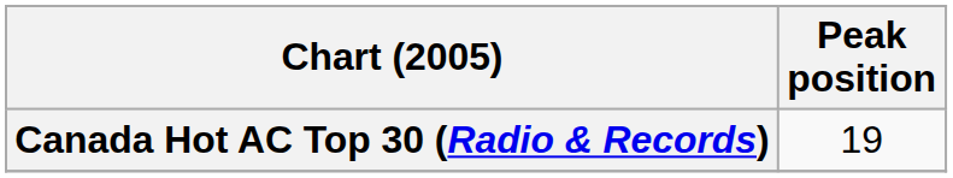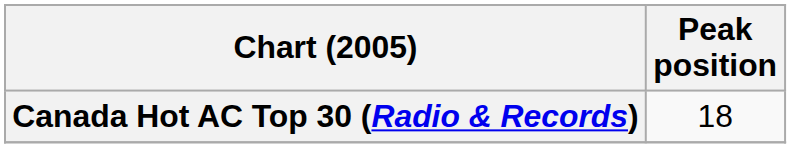 <table class="wikitable sortable plainrowheaders">
 <tr>
 <th>Chart (2005)</th>
 <th>Peak<br>position</th>
 </tr>
 <tr>
 <th scope="row">Canada Hot AC Top 30 (<em><a href='#'>Radio & Records</a></em>)</th>
-<td align="center">19</td>
+<td align="center">18</td>
 </tr>
 <tr>
 </tr>
 <tr>
 </tr>
 </table>
